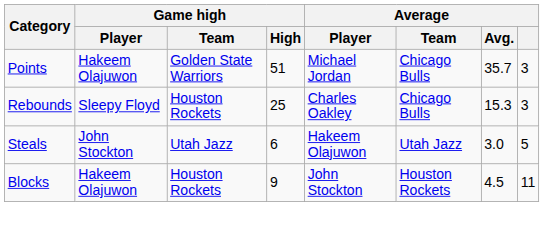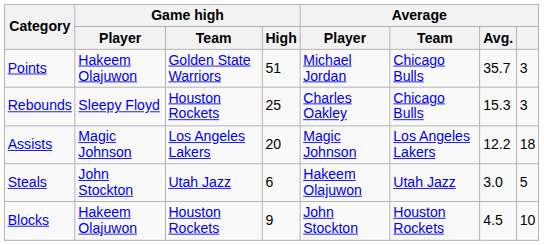 <table class=wikitable style="text-align:left;">
 <tr>
 <th rowspan=2>Category</th>
 <th colspan=3>Game high</th>
 <th colspan=4>Average</th>
 </tr>
 <tr>
 <th>Player</th>
 <th>Team</th>
 <th>High</th>
 <th>Player</th>
 <th>Team</th>
 <th>Avg.</th>
 <th></th>
 </tr>
 <tr>
 <td><a href='#'>Points</a></td>
 <td><a href='#'>Hakeem Olajuwon</a></td>
 <td><a href='#'>Golden State Warriors</a></td>
 <td>51</td>
 <td><a href='#'>Michael Jordan</a></td>
 <td><a href='#'>Chicago Bulls</a></td>
 <td>35.7</td>
 <td>3</td>
 </tr>
 <tr>
 <td><a href='#'>Rebounds</a></td>
 <td><a href='#'>Sleepy Floyd</a></td>
 <td><a href='#'>Houston Rockets</a></td>
 <td>25</td>
 <td><a href='#'>Charles Oakley</a></td>
 <td><a href='#'>Chicago Bulls</a></td>
 <td>15.3</td>
 <td>3</td>
 </tr>
 <tr>
+<td><a href='#'>Assists</a></td>
+<td><a href='#'>Magic Johnson</a></td>
+<td><a href='#'>Los Angeles Lakers</a></td>
+<td>20</td>
+<td><a href='#'>Magic Johnson</a></td>
+<td><a href='#'>Los Angeles Lakers</a></td>
+<td>12.2</td>
+<td>18</td>
+</tr>
+<tr>
 <td><a href='#'>Steals</a></td>
 <td><a href='#'>John Stockton</a></td>
 <td><a href='#'>Utah Jazz</a></td>
 <td>6</td>
 <td><a href='#'>Hakeem Olajuwon</a></td>
 <td><a href='#'>Utah Jazz</a></td>
 <td>3.0</td>
 <td>5</td>
 </tr>
 <tr>
 <td><a href='#'>Blocks</a></td>
 <td><a href='#'>Hakeem Olajuwon</a></td>
 <td><a href='#'>Houston Rockets</a></td>
 <td>9</td>
 <td><a href='#'>John Stockton</a></td>
 <td><a href='#'>Houston Rockets</a></td>
 <td>4.5</td>
-<td>11</td>
+<td>10</td>
 </tr>
 </table>
